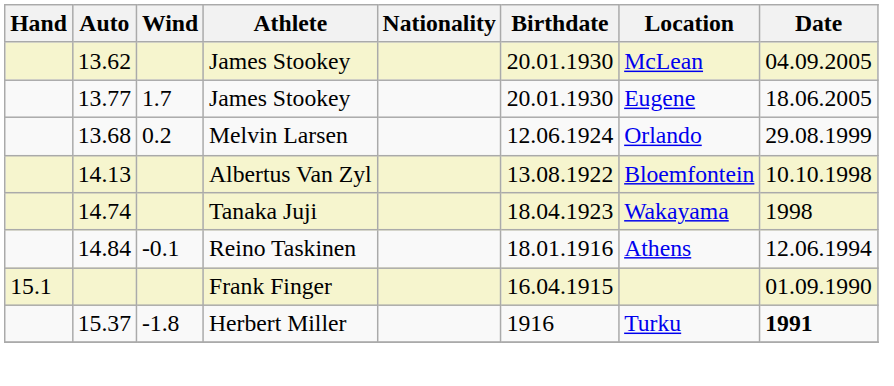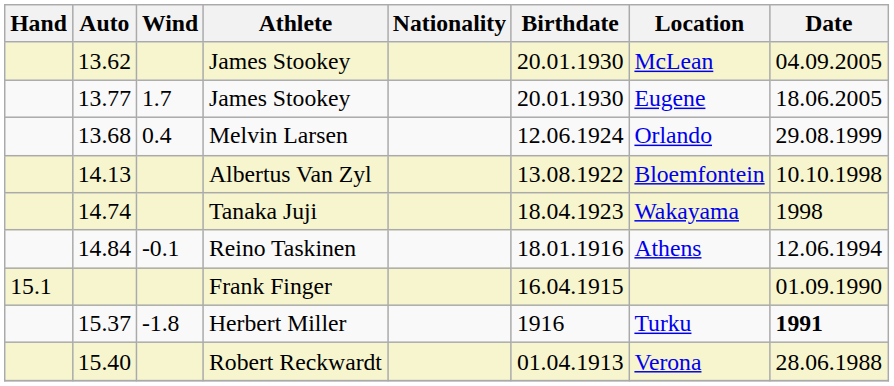 <table class="wikitable sortable">
 <tr>
 <th>Hand</th>
 <th>Auto</th>
 <th>Wind</th>
 <th>Athlete</th>
 <th>Nationality</th>
 <th>Birthdate</th>
 <th>Location</th>
 <th>Date</th>
 </tr>
 <tr bgcolor=#f6F5CE>
 <td></td>
 <td>13.62</td>
 <td></td>
 <td>James Stookey</td>
 <td></td>
 <td>20.01.1930</td>
 <td><a href='#'>McLean</a></td>
 <td>04.09.2005</td>
 </tr>
 <tr>
 <td></td>
 <td>13.77</td>
 <td>1.7</td>
 <td>James Stookey</td>
 <td></td>
 <td>20.01.1930</td>
 <td><a href='#'>Eugene</a></td>
 <td>18.06.2005</td>
 </tr>
 <tr>
 <td></td>
 <td>13.68</td>
-<td>0.2</td>
+<td>0.4</td>
 <td>Melvin Larsen</td>
 <td></td>
 <td>12.06.1924</td>
 <td><a href='#'>Orlando</a></td>
 <td>29.08.1999</td>
 </tr>
 <tr bgcolor=#f6F5CE>
 <td></td>
 <td>14.13</td>
 <td></td>
 <td>Albertus Van Zyl</td>
 <td></td>
 <td>13.08.1922</td>
 <td><a href='#'>Bloemfontein</a></td>
 <td>10.10.1998</td>
 </tr>
 <tr bgcolor=#f6F5CE>
 <td></td>
 <td>14.74</td>
 <td></td>
 <td>Tanaka Juji</td>
 <td></td>
 <td>18.04.1923</td>
 <td><a href='#'>Wakayama</a></td>
 <td>1998</td>
 </tr>
 <tr>
 <td></td>
 <td>14.84</td>
 <td>-0.1</td>
 <td>Reino Taskinen</td>
 <td></td>
 <td>18.01.1916</td>
 <td><a href='#'>Athens</a></td>
 <td>12.06.1994</td>
 </tr>
 <tr bgcolor=#f6F5CE>
 <td>15.1</td>
 <td></td>
 <td></td>
 <td>Frank Finger</td>
 <td></td>
 <td>16.04.1915</td>
 <td></td>
 <td>01.09.1990</td>
 </tr>
 <tr>
 <td></td>
 <td>15.37</td>
 <td>-1.8</td>
 <td>Herbert Miller</td>
 <td></td>
 <td>1916</td>
 <td><a href='#'>Turku</a></td>
 <td><strong>1991</strong></td>
 </tr>
+<tr bgcolor=#f6F5CE>
+<td></td>
+<td>15.40</td>
+<td></td>
+<td>Robert Reckwardt</td>
+<td></td>
+<td>01.04.1913</td>
+<td><a href='#'>Verona</a></td>
+<td>28.06.1988</td>
+</tr>
 <tr>
 </tr>
 </table>
